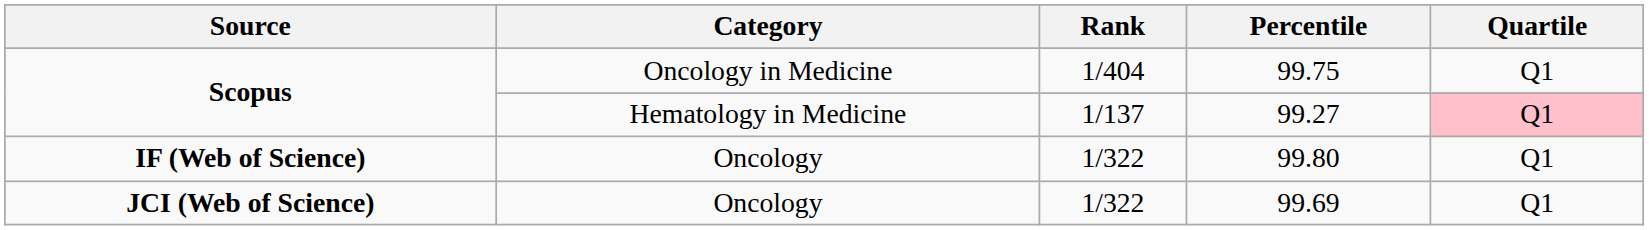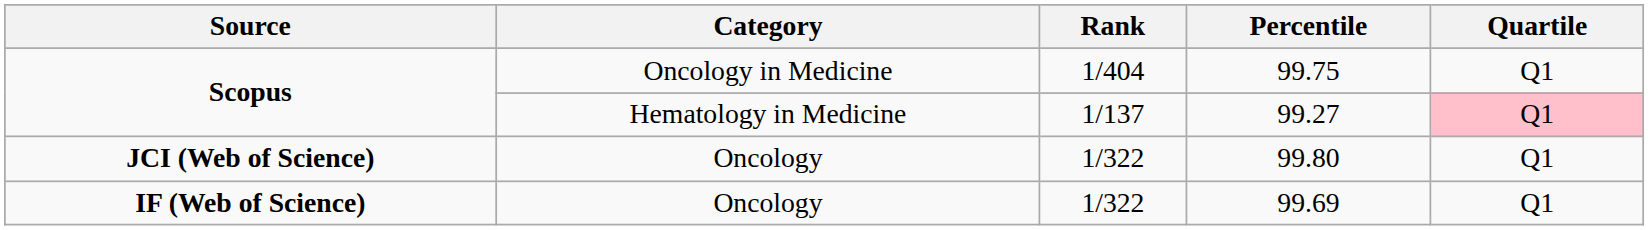 <table class="wikitable" style="text-align:center; width:75%;">
 <tr>
 <th>Source</th>
 <th>Category</th>
 <th>Rank</th>
 <th>Percentile</th>
 <th>Quartile</th>
 </tr>
 <tr>
 <td rowspan="2"><strong>Scopus</strong></td>
 <td>Oncology in Medicine</td>
 <td>1/404</td>
 <td>99.75</td>
 <td>Q1</td>
 </tr>
 <tr>
 <td>Hematology in Medicine</td>
 <td>1/137</td>
 <td>99.27</td>
 <td style="background: pink;">Q1</td>
 </tr>
 <tr>
-<td><strong>IF (Web of Science)</strong></td>
+<td><strong>JCI (Web of Science)</strong></td>
 <td>Oncology</td>
 <td>1/322</td>
 <td>99.80</td>
 <td>Q1</td>
 </tr>
 <tr>
-<td><strong>JCI (Web of Science)</strong></td>
+<td><strong>IF (Web of Science)</strong></td>
 <td>Oncology</td>
 <td>1/322</td>
 <td>99.69</td>
 <td>Q1</td>
 </tr>
 </table>
